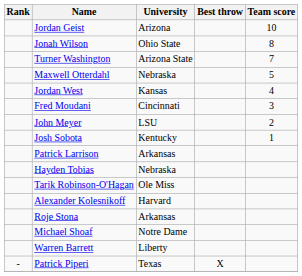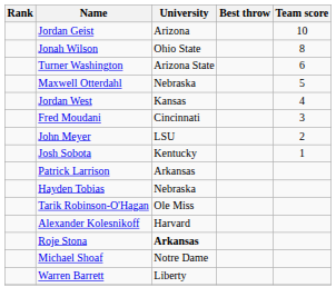 <table class="wikitable sortable" style="text-align:center">
 <tr>
 <th>Rank</th>
 <th>Name</th>
 <th>University</th>
 <th>Best throw</th>
 <th>Team score</th>
 </tr>
 <tr>
 <td></td>
 <td align=left><a href='#'>Jordan Geist</a></td>
 <td align="left">Arizona</td>
 <td><strong></strong></td>
 <td>10</td>
 </tr>
 <tr>
 <td></td>
 <td align=left><a href='#'>Jonah Wilson</a></td>
 <td align="left">Ohio State</td>
 <td><strong></strong></td>
 <td>8</td>
 </tr>
 <tr>
 <td></td>
 <td align=left><a href='#'>Turner Washington</a></td>
 <td align="left">Arizona State</td>
 <td><strong></strong></td>
-<td>7</td>
+<td>6</td>
 </tr>
 <tr>
 <td></td>
 <td align=left><a href='#'>Maxwell Otterdahl</a></td>
 <td align="left">Nebraska</td>
 <td><strong></strong></td>
 <td>5</td>
 </tr>
 <tr>
 <td></td>
 <td align=left><a href='#'>Jordan West</a></td>
 <td align="left">Kansas</td>
 <td><strong></strong></td>
 <td>4</td>
 </tr>
 <tr>
 <td></td>
 <td align=left><a href='#'>Fred Moudani</a></td>
 <td align="left">Cincinnati</td>
 <td><strong></strong></td>
 <td>3</td>
 </tr>
 <tr>
 <td></td>
 <td align=left><a href='#'>John Meyer</a></td>
 <td align="left">LSU</td>
 <td><strong></strong></td>
 <td>2</td>
 </tr>
 <tr>
 <td></td>
 <td align=left><a href='#'>Josh Sobota</a></td>
 <td align="left">Kentucky</td>
 <td><strong></strong></td>
 <td>1</td>
 </tr>
 <tr>
 <td></td>
 <td align=left><a href='#'>Patrick Larrison</a></td>
 <td align="left">Arkansas</td>
 <td><strong></strong></td>
 <td></td>
 </tr>
 <tr>
 <td></td>
 <td align=left><a href='#'>Hayden Tobias</a></td>
 <td align="left">Nebraska</td>
 <td><strong></strong></td>
 <td></td>
 </tr>
 <tr>
 <td></td>
 <td align=left><a href='#'>Tarik Robinson-O'Hagan</a></td>
 <td align="left">Ole Miss</td>
 <td><strong></strong></td>
 <td></td>
 </tr>
 <tr>
 <td></td>
 <td align=left><a href='#'>Alexander Kolesnikoff</a></td>
 <td align="left">Harvard</td>
 <td><strong></strong></td>
 <td></td>
 </tr>
 <tr>
 <td></td>
 <td align=left><a href='#'>Roje Stona</a></td>
-<td align="left">Arkansas</td>
+<td align="left"><strong>Arkansas</strong></td>
 <td><strong></strong></td>
 <td></td>
 </tr>
 <tr>
 <td></td>
 <td align=left><a href='#'>Michael Shoaf</a></td>
 <td align="left">Notre Dame</td>
 <td><strong></strong></td>
 <td></td>
 </tr>
 <tr>
 <td></td>
 <td align=left><a href='#'>Warren Barrett</a></td>
 <td align="left">Liberty</td>
 <td><strong></strong></td>
 <td></td>
 </tr>
 <tr>
-<td>-</td>
-<td align="left"><a href='#'>Patrick Piperi</a></td>
-<td align="left">Texas</td>
-<td>X</td>
-<td></td>
-</tr>
-<tr>
 </tr>
 </table>
